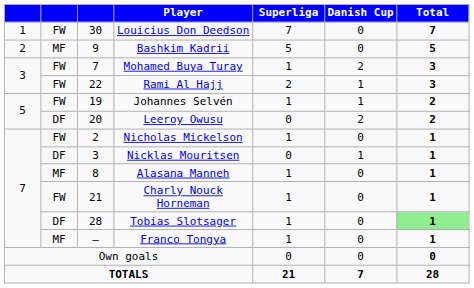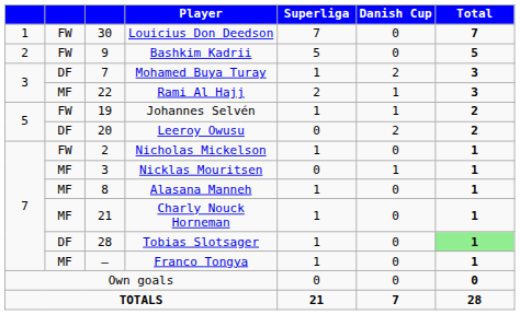 <table class="wikitable" style="font-size: 95%; text-align: center;">
 <tr>
 <th style="background:#0000ff; color:white;" width=35></th>
 <th style="background:#0000ff; color:white;" width=35></th>
 <th style="background:#0000ff; color:white;" width=35></th>
 <th style="background:#0000ff; color:white;" width=150>Player</th>
 <th style="background:#0000ff; color:white;" width=75>Superliga</th>
 <th style="background:#0000ff; color:white;" width=75>Danish Cup</th>
 <th style="background:#0000ff; color:white;" width=75><strong>Total</strong></th>
 </tr>
 <tr>
 <td>1</td>
 <td>FW</td>
 <td>30</td>
 <td><a href='#'>Louicius Don Deedson</a></td>
 <td>7</td>
 <td>0</td>
 <td><strong>7</strong></td>
 </tr>
 <tr>
 <td>2</td>
-<td>MF</td>
+<td>FW</td>
 <td>9</td>
 <td><a href='#'>Bashkim Kadrii</a></td>
 <td>5</td>
 <td>0</td>
 <td><strong>5</strong></td>
 </tr>
 <tr>
 <td rowspan=2>3</td>
-<td>FW</td>
+<td>DF</td>
 <td>7</td>
 <td><a href='#'>Mohamed Buya Turay</a></td>
 <td>1</td>
 <td>2</td>
 <td><strong>3</strong></td>
 </tr>
 <tr>
-<td>FW</td>
+<td>MF</td>
 <td>22</td>
 <td><a href='#'>Rami Al Hajj</a></td>
 <td>2</td>
 <td>1</td>
 <td><strong>3</strong></td>
 </tr>
 <tr>
 <td rowspan=2>5</td>
 <td>FW</td>
 <td>19</td>
 <td>Johannes Selvén</td>
 <td>1</td>
 <td>1</td>
 <td><strong>2</strong></td>
 </tr>
 <tr>
 <td>DF</td>
 <td>20</td>
 <td><a href='#'>Leeroy Owusu</a></td>
 <td>0</td>
 <td>2</td>
 <td><strong>2</strong></td>
 </tr>
 <tr>
 <td rowspan=6>7</td>
 <td>FW</td>
 <td>2</td>
 <td><a href='#'>Nicholas Mickelson</a></td>
 <td>1</td>
 <td>0</td>
 <td><strong>1</strong></td>
 </tr>
 <tr>
-<td>DF</td>
+<td>MF</td>
 <td>3</td>
 <td><a href='#'>Nicklas Mouritsen</a></td>
 <td>0</td>
 <td>1</td>
 <td><strong>1</strong></td>
 </tr>
 <tr>
 <td>MF</td>
 <td>8</td>
 <td><a href='#'>Alasana Manneh</a></td>
 <td>1</td>
 <td>0</td>
 <td><strong>1</strong></td>
 </tr>
 <tr>
-<td>FW</td>
+<td>MF</td>
 <td>21</td>
 <td><a href='#'>Charly Nouck Horneman</a></td>
 <td>1</td>
 <td>0</td>
 <td><strong>1</strong></td>
 </tr>
 <tr>
 <td>DF</td>
 <td>28</td>
 <td><a href='#'>Tobias Slotsager</a></td>
 <td>1</td>
 <td>0</td>
 <td style="background: lightgreen;"><strong>1</strong></td>
 </tr>
 <tr>
 <td>MF</td>
 <td>—</td>
 <td><a href='#'>Franco Tongya</a></td>
 <td>1</td>
 <td>0</td>
 <td><strong>1</strong></td>
 </tr>
 <tr>
 <td colspan="4">Own goals</td>
 <td>0</td>
 <td>0</td>
 <td><strong>0</strong></td>
 </tr>
 <tr>
 <td colspan="4"><strong>TOTALS</strong></td>
 <td><strong>21</strong></td>
 <td><strong>7</strong></td>
 <td><strong>28</strong></td>
 </tr>
 </table>
